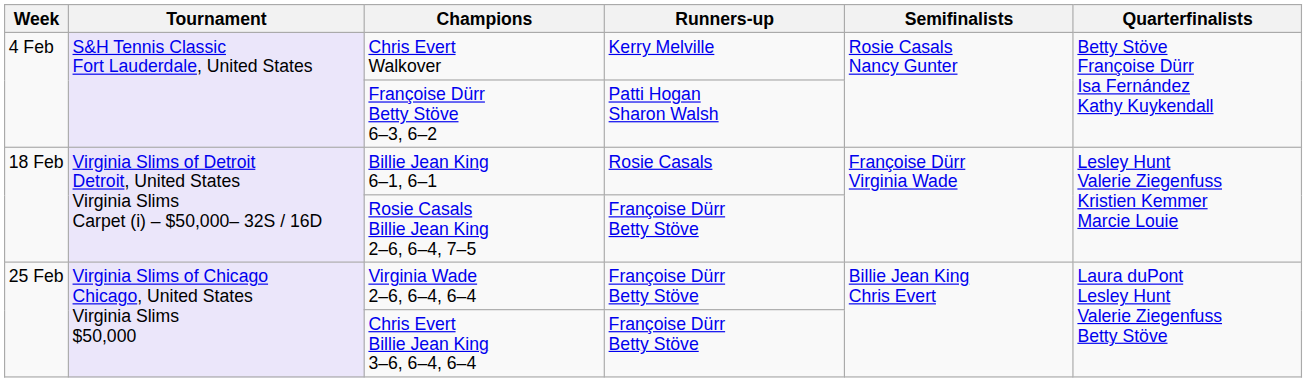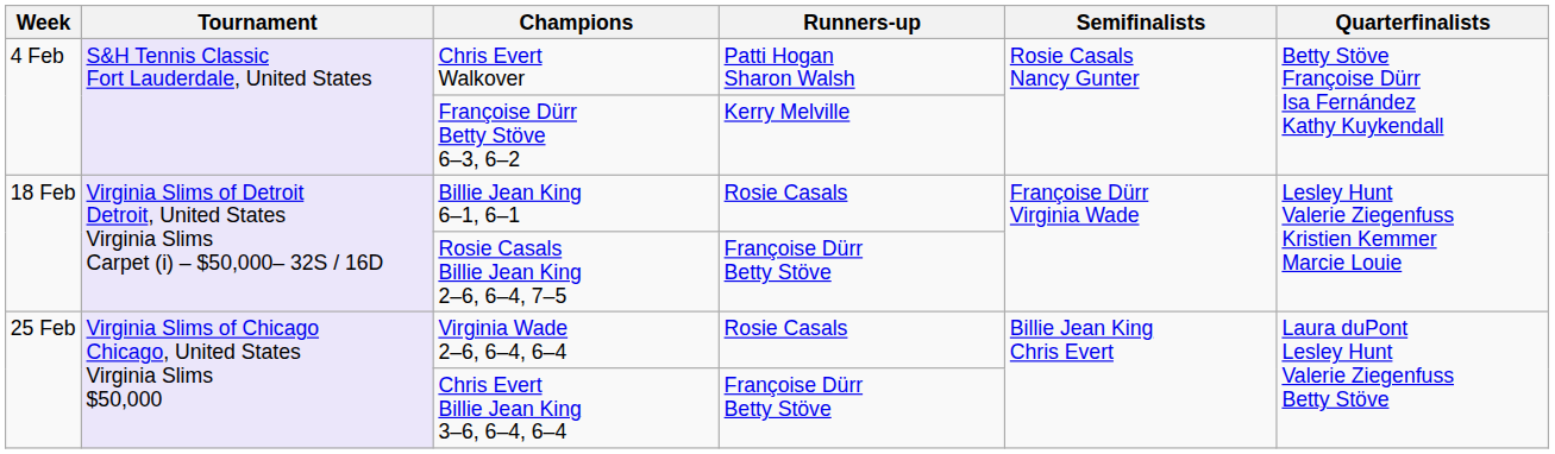 <table class=wikitable style=font-size:95%>
 <tr>
 <th style="width:48px;">Week</th>
 <th style="width:248px;">Tournament</th>
 <th style="width:200px;">Champions</th>
 <th style="width:200px;">Runners-up</th>
 <th style="width:190px;">Semifinalists</th>
 <th style="width:190px;">Quarterfinalists</th>
 </tr>
 <tr valign=top>
 <td rowspan=2>4 Feb</td>
 <td style="background:#ebe6fa;" rowspan=2><a href='#'>S&H Tennis Classic</a><br><a href='#'>Fort Lauderdale</a>, United States</td>
 <td> <a href='#'>Chris Evert</a> <br>Walkover</td>
-<td> <a href='#'>Kerry Melville</a></td>
+<td> <a href='#'>Patti Hogan</a><br> <a href='#'>Sharon Walsh</a></td>
 <td rowspan=2> <a href='#'>Rosie Casals</a>  <br>  <a href='#'>Nancy Gunter</a></td>
 <td rowspan=2> <a href='#'>Betty Stöve</a> <br>  <a href='#'>Françoise Dürr</a> <br>  <a href='#'>Isa Fernández</a> <br>  <a href='#'>Kathy Kuykendall</a></td>
 </tr>
 <tr valign=top>
 <td> <a href='#'>Françoise Dürr</a><br> <a href='#'>Betty Stöve</a><br>6–3, 6–2</td>
-<td> <a href='#'>Patti Hogan</a><br> <a href='#'>Sharon Walsh</a></td>
+<td> <a href='#'>Kerry Melville</a></td>
 </tr>
 <tr valign=top>
 <td rowspan=2>18 Feb</td>
 <td style="background:#ebe6fa;" rowspan=2><a href='#'>Virginia Slims of Detroit</a><br><a href='#'>Detroit</a>, United States<br>Virginia Slims<br>Carpet (i) – $50,000– 32S / 16D</td>
 <td> <a href='#'>Billie Jean King</a> <br>6–1, 6–1</td>
 <td> <a href='#'>Rosie Casals</a></td>
 <td rowspan=2> <a href='#'>Françoise Dürr</a>  <br>  <a href='#'>Virginia Wade</a></td>
 <td rowspan=2> <a href='#'>Lesley Hunt</a> <br>  <a href='#'>Valerie Ziegenfuss</a> <br>  <a href='#'>Kristien Kemmer</a> <br>  <a href='#'>Marcie Louie</a></td>
 </tr>
 <tr valign=top>
 <td> <a href='#'>Rosie Casals</a><br> <a href='#'>Billie Jean King</a><br>2–6, 6–4, 7–5</td>
 <td> <a href='#'>Françoise Dürr</a><br> <a href='#'>Betty Stöve</a></td>
 </tr>
 <tr valign=top>
 <td rowspan=2>25 Feb</td>
 <td style="background:#ebe6fa;" rowspan=2><a href='#'>Virginia Slims of Chicago</a><br><a href='#'>Chicago</a>, United States<br>Virginia Slims<br>$50,000</td>
 <td> <a href='#'>Virginia Wade</a> <br>2–6, 6–4, 6–4</td>
-<td> <a href='#'>Françoise Dürr</a><br> <a href='#'>Betty Stöve</a></td>
+<td> <a href='#'>Rosie Casals</a></td>
 <td rowspan=2> <a href='#'>Billie Jean King</a>  <br>  <a href='#'>Chris Evert</a></td>
 <td rowspan=2> <a href='#'>Laura duPont</a> <br>  <a href='#'>Lesley Hunt</a> <br>  <a href='#'>Valerie Ziegenfuss</a> <br>  <a href='#'>Betty Stöve</a></td>
 </tr>
 <tr valign=top>
 <td> <a href='#'>Chris Evert</a><br> <a href='#'>Billie Jean King</a><br>3–6, 6–4, 6–4</td>
 <td> <a href='#'>Françoise Dürr</a><br> <a href='#'>Betty Stöve</a></td>
 </tr>
 </table>
